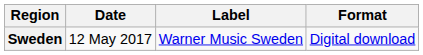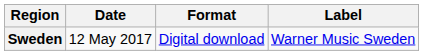 <table class="wikitable plainrowheaders" style="text-align:center">
 <tr>
 <th>Region</th>
 <th>Date</th>
+<th>Format</th>
 <th>Label</th>
-<th>Format</th>
 </tr>
 <tr>
 <th scope="row">Sweden</th>
 <td>12 May 2017</td>
+<td><a href='#'>Digital download</a></td>
 <td><a href='#'>Warner Music Sweden</a></td>
-<td><a href='#'>Digital download</a></td>
 </tr>
 </table>
